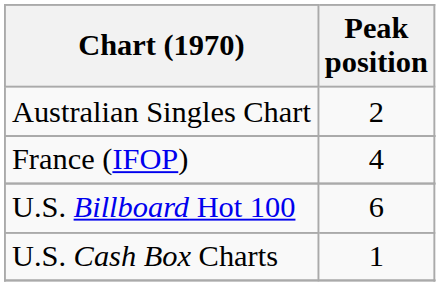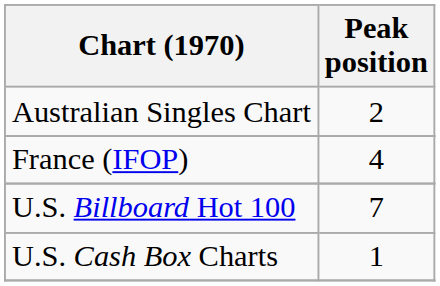 <table class="wikitable sortable">
 <tr>
 <th>Chart (1970)</th>
 <th>Peak<br>position</th>
 </tr>
 <tr>
 <td>Australian Singles Chart</td>
 <td align="center">2</td>
 </tr>
 <tr>
 </tr>
 <tr>
 </tr>
 <tr>
 </tr>
 <tr>
 <td>France (<a href='#'>IFOP</a>)</td>
 <td align="center">4</td>
 </tr>
 <tr>
 </tr>
 <tr>
 </tr>
 <tr>
 <td>U.S. <a href='#'><em>Billboard</em> Hot 100</a></td>
-<td align="center">6</td>
+<td align="center">7</td>
 </tr>
 <tr>
 <td>U.S. <em>Cash Box</em> Charts</td>
 <td align="center">1</td>
 </tr>
 <tr>
 </tr>
 <tr>
 </tr>
 </table>
